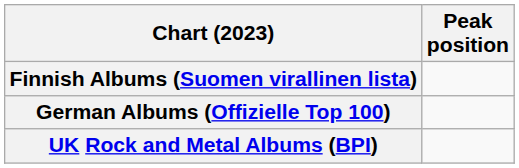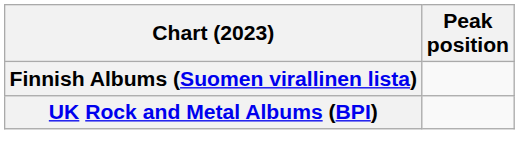 <table class="wikitable sortable plainrowheaders" style="text-align:center;">
 <tr>
 <th scope="col">Chart (2023)</th>
 <th scope="col">Peak<br>position</th>
 </tr>
 <tr>
 <th scope="row">Finnish Albums (<a href='#'>Suomen virallinen lista</a>)</th>
 <td></td>
 </tr>
 <tr>
-<th scope="row">German Albums (<a href='#'>Offizielle Top 100</a>)</th>
-<td></td>
-</tr>
-<tr>
 <th scope="row"><a href='#'>UK</a> <a href='#'>Rock and Metal Albums</a> (<a href='#'>BPI</a>)</th>
 <td></td>
 </tr>
 </table>
